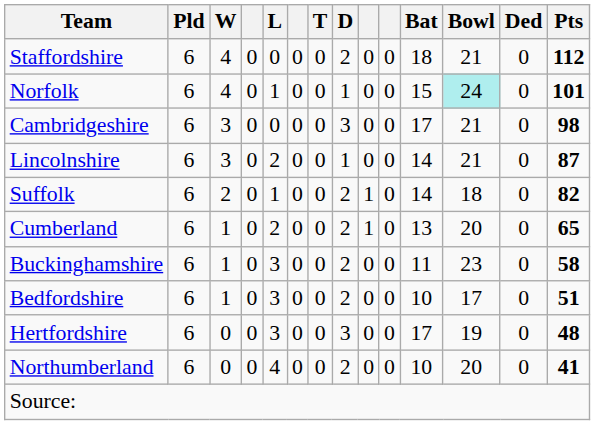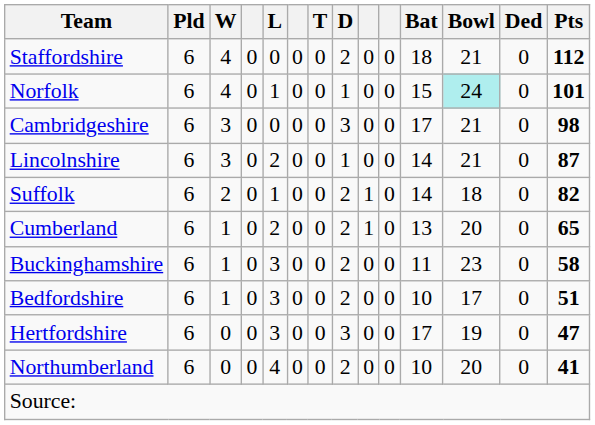 <table class="wikitable" style="text-align:center">
 <tr>
 <th>Team</th>
 <th>Pld</th>
 <th>W</th>
 <th></th>
 <th>L</th>
 <th></th>
 <th>T</th>
 <th>D</th>
 <th></th>
 <th></th>
 <th>Bat</th>
 <th>Bowl</th>
 <th>Ded</th>
 <th>Pts</th>
 </tr>
 <tr>
 <td align=left><a href='#'>Staffordshire</a></td>
 <td>6</td>
 <td>4</td>
 <td>0</td>
 <td>0</td>
 <td>0</td>
 <td>0</td>
 <td>2</td>
 <td>0</td>
 <td>0</td>
 <td>18</td>
 <td>21</td>
 <td>0</td>
 <td><strong>112</strong></td>
 </tr>
 <tr>
 <td align=left><a href='#'>Norfolk</a></td>
 <td>6</td>
 <td>4</td>
 <td>0</td>
 <td>1</td>
 <td>0</td>
 <td>0</td>
 <td>1</td>
 <td>0</td>
 <td>0</td>
 <td>15</td>
 <td style="background: paleturquoise;">24</td>
 <td>0</td>
 <td><strong>101</strong></td>
 </tr>
 <tr>
 <td align=left><a href='#'>Cambridgeshire</a></td>
 <td>6</td>
 <td>3</td>
 <td>0</td>
 <td>0</td>
 <td>0</td>
 <td>0</td>
 <td>3</td>
 <td>0</td>
 <td>0</td>
 <td>17</td>
 <td>21</td>
 <td>0</td>
 <td><strong>98</strong></td>
 </tr>
 <tr>
 <td align=left><a href='#'>Lincolnshire</a></td>
 <td>6</td>
 <td>3</td>
 <td>0</td>
 <td>2</td>
 <td>0</td>
 <td>0</td>
 <td>1</td>
 <td>0</td>
 <td>0</td>
 <td>14</td>
 <td>21</td>
 <td>0</td>
 <td><strong>87</strong></td>
 </tr>
 <tr>
 <td align=left><a href='#'>Suffolk</a></td>
 <td>6</td>
 <td>2</td>
 <td>0</td>
 <td>1</td>
 <td>0</td>
 <td>0</td>
 <td>2</td>
 <td>1</td>
 <td>0</td>
 <td>14</td>
 <td>18</td>
 <td>0</td>
 <td><strong>82</strong></td>
 </tr>
 <tr>
 <td align=left><a href='#'>Cumberland</a></td>
 <td>6</td>
 <td>1</td>
 <td>0</td>
 <td>2</td>
 <td>0</td>
 <td>0</td>
 <td>2</td>
 <td>1</td>
 <td>0</td>
 <td>13</td>
 <td>20</td>
 <td>0</td>
 <td><strong>65</strong></td>
 </tr>
 <tr>
 <td align=left><a href='#'>Buckinghamshire</a></td>
 <td>6</td>
 <td>1</td>
 <td>0</td>
 <td>3</td>
 <td>0</td>
 <td>0</td>
 <td>2</td>
 <td>0</td>
 <td>0</td>
 <td>11</td>
 <td>23</td>
 <td>0</td>
 <td><strong>58</strong></td>
 </tr>
 <tr>
 <td align=left><a href='#'>Bedfordshire</a></td>
 <td>6</td>
 <td>1</td>
 <td>0</td>
 <td>3</td>
 <td>0</td>
 <td>0</td>
 <td>2</td>
 <td>0</td>
 <td>0</td>
 <td>10</td>
 <td>17</td>
 <td>0</td>
 <td><strong>51</strong></td>
 </tr>
 <tr>
 <td align=left><a href='#'>Hertfordshire</a></td>
 <td>6</td>
 <td>0</td>
 <td>0</td>
 <td>3</td>
 <td>0</td>
 <td>0</td>
 <td>3</td>
 <td>0</td>
 <td>0</td>
 <td>17</td>
 <td>19</td>
 <td>0</td>
-<td><strong>48</strong></td>
+<td><strong>47</strong></td>
 </tr>
 <tr>
 <td align=left><a href='#'>Northumberland</a></td>
 <td>6</td>
 <td>0</td>
 <td>0</td>
 <td>4</td>
 <td>0</td>
 <td>0</td>
 <td>2</td>
 <td>0</td>
 <td>0</td>
 <td>10</td>
 <td>20</td>
 <td>0</td>
 <td><strong>41</strong></td>
 </tr>
 <tr>
 <td colspan=15 align="left">Source:</td>
 </tr>
 </table>
